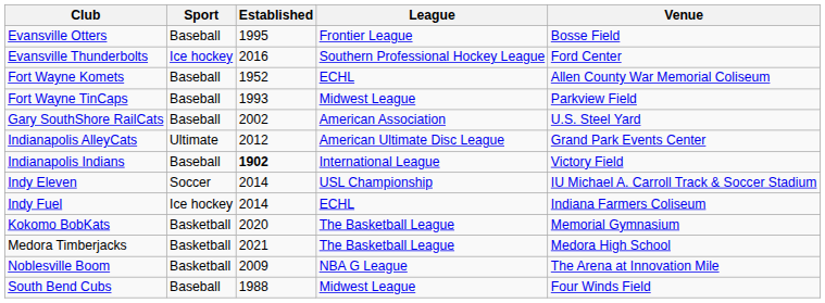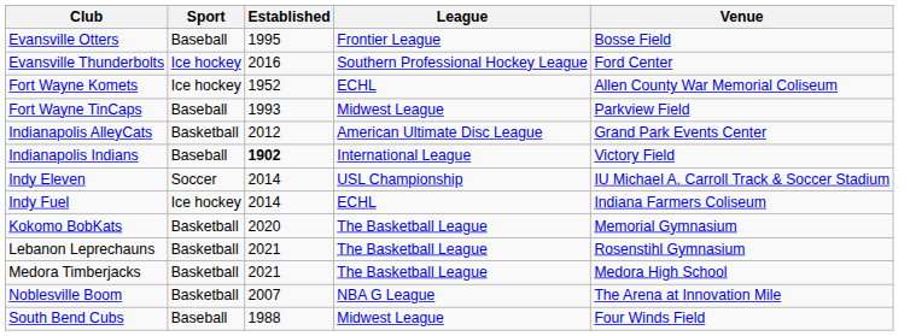 <table class="wikitable sortable">
 <tr>
 <th>Club</th>
 <th>Sport</th>
 <th>Established</th>
 <th>League</th>
 <th>Venue</th>
 </tr>
 <tr>
 <td><a href='#'>Evansville Otters</a></td>
 <td>Baseball</td>
 <td>1995</td>
 <td><a href='#'>Frontier League</a></td>
 <td><a href='#'>Bosse Field</a></td>
 </tr>
 <tr>
 <td><a href='#'>Evansville Thunderbolts</a></td>
 <td><a href='#'>Ice hockey</a></td>
 <td>2016</td>
 <td><a href='#'>Southern Professional Hockey League</a></td>
 <td><a href='#'>Ford Center</a></td>
 </tr>
 <tr>
 <td><a href='#'>Fort Wayne Komets</a></td>
-<td>Baseball</td>
+<td>Ice hockey</td>
 <td>1952</td>
 <td><a href='#'>ECHL</a></td>
 <td><a href='#'>Allen County War Memorial Coliseum</a></td>
 </tr>
 <tr>
 <td><a href='#'>Fort Wayne TinCaps</a></td>
 <td>Baseball</td>
 <td>1993</td>
 <td><a href='#'>Midwest League</a></td>
 <td><a href='#'>Parkview Field</a></td>
 </tr>
 <tr>
-<td><a href='#'>Gary SouthShore RailCats</a></td>
-<td>Baseball</td>
-<td>2002</td>
-<td><a href='#'>American Association</a></td>
-<td><a href='#'>U.S. Steel Yard</a></td>
-</tr>
-<tr>
 <td><a href='#'>Indianapolis AlleyCats</a></td>
-<td>Ultimate</td>
+<td>Basketball</td>
 <td>2012</td>
 <td><a href='#'>American Ultimate Disc League</a></td>
 <td><a href='#'>Grand Park Events Center</a></td>
 </tr>
 <tr>
 <td><a href='#'>Indianapolis Indians</a></td>
 <td>Baseball</td>
 <td><strong>1902</strong></td>
 <td><a href='#'>International League</a></td>
 <td><a href='#'>Victory Field</a></td>
 </tr>
 <tr>
 <td><a href='#'>Indy Eleven</a></td>
 <td>Soccer</td>
 <td>2014</td>
 <td><a href='#'>USL Championship</a></td>
 <td><a href='#'>IU Michael A. Carroll Track & Soccer Stadium</a></td>
 </tr>
 <tr>
 <td><a href='#'>Indy Fuel</a></td>
 <td>Ice hockey</td>
 <td>2014</td>
 <td><a href='#'>ECHL</a></td>
 <td><a href='#'>Indiana Farmers Coliseum</a></td>
 </tr>
 <tr>
 <td><a href='#'>Kokomo BobKats</a></td>
 <td>Basketball</td>
 <td>2020</td>
 <td><a href='#'>The Basketball League</a></td>
 <td><a href='#'>Memorial Gymnasium</a></td>
 </tr>
 <tr>
+<td>Lebanon Leprechauns</td>
+<td>Basketball</td>
+<td>2021</td>
+<td><a href='#'>The Basketball League</a></td>
+<td><a href='#'>Rosenstihl Gymnasium</a></td>
+</tr>
+<tr>
 <td>Medora Timberjacks</td>
 <td>Basketball</td>
 <td>2021</td>
 <td><a href='#'>The Basketball League</a></td>
 <td><a href='#'>Medora High School</a></td>
 </tr>
 <tr>
 <td><a href='#'>Noblesville Boom</a></td>
 <td>Basketball</td>
-<td>2009</td>
+<td>2007</td>
 <td><a href='#'>NBA G League</a></td>
 <td><a href='#'>The Arena at Innovation Mile</a></td>
 </tr>
 <tr>
 <td><a href='#'>South Bend Cubs</a></td>
 <td>Baseball</td>
 <td>1988</td>
 <td><a href='#'>Midwest League</a></td>
 <td><a href='#'>Four Winds Field</a></td>
 </tr>
 </table>
